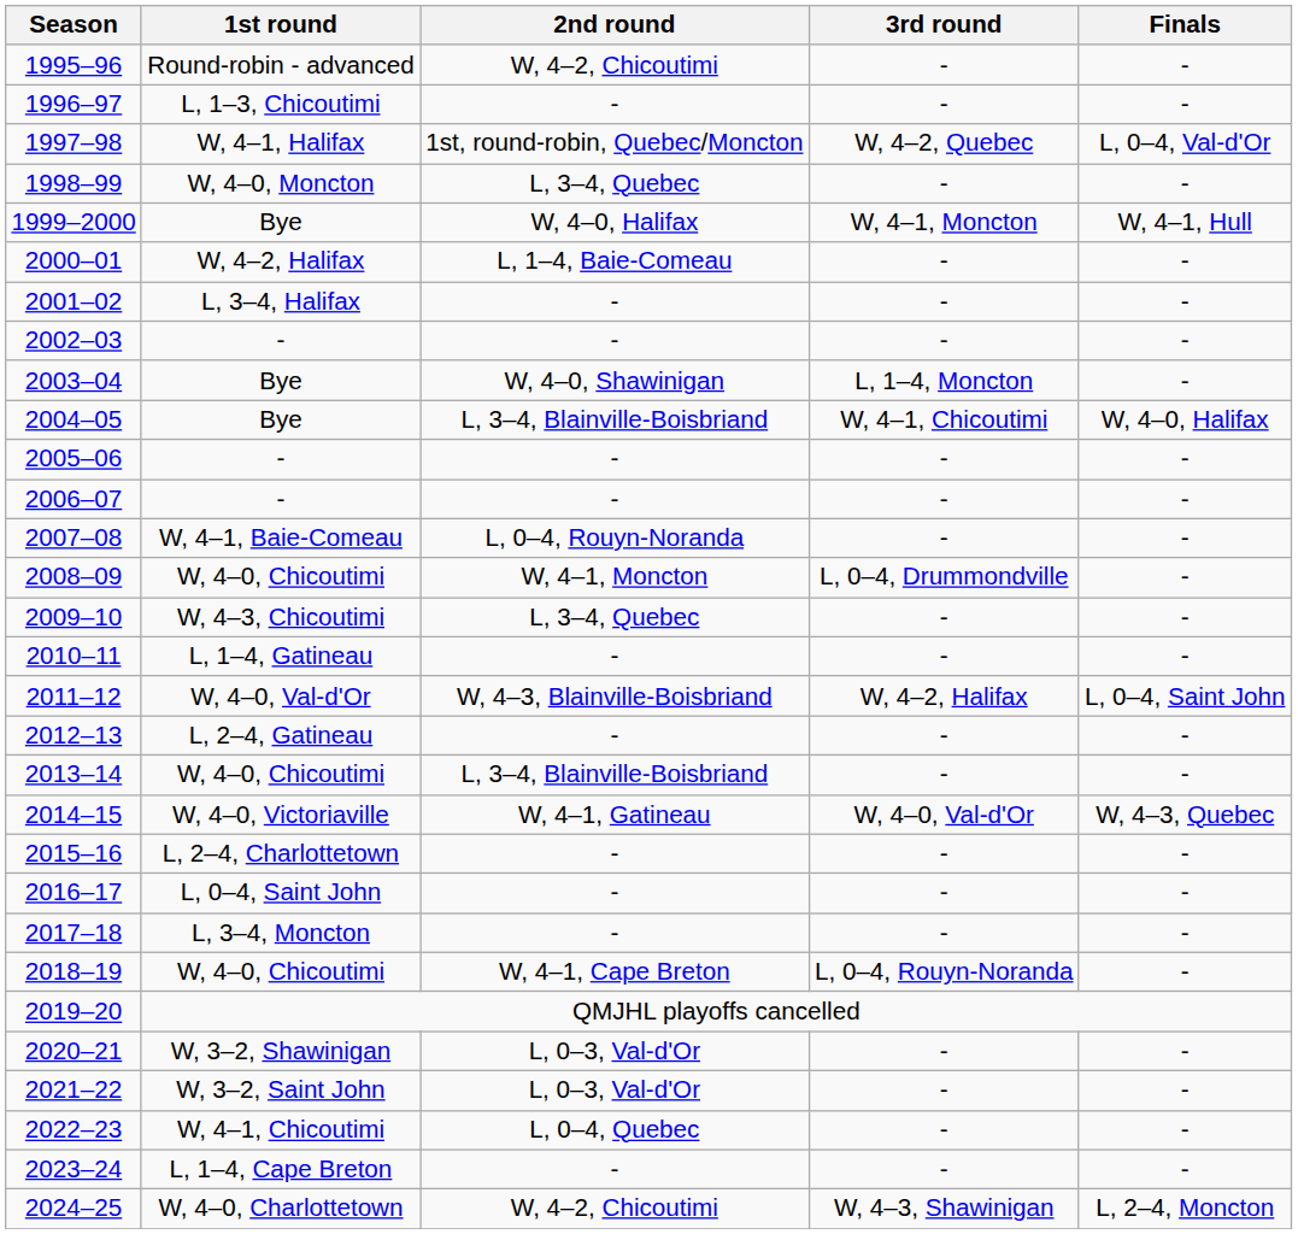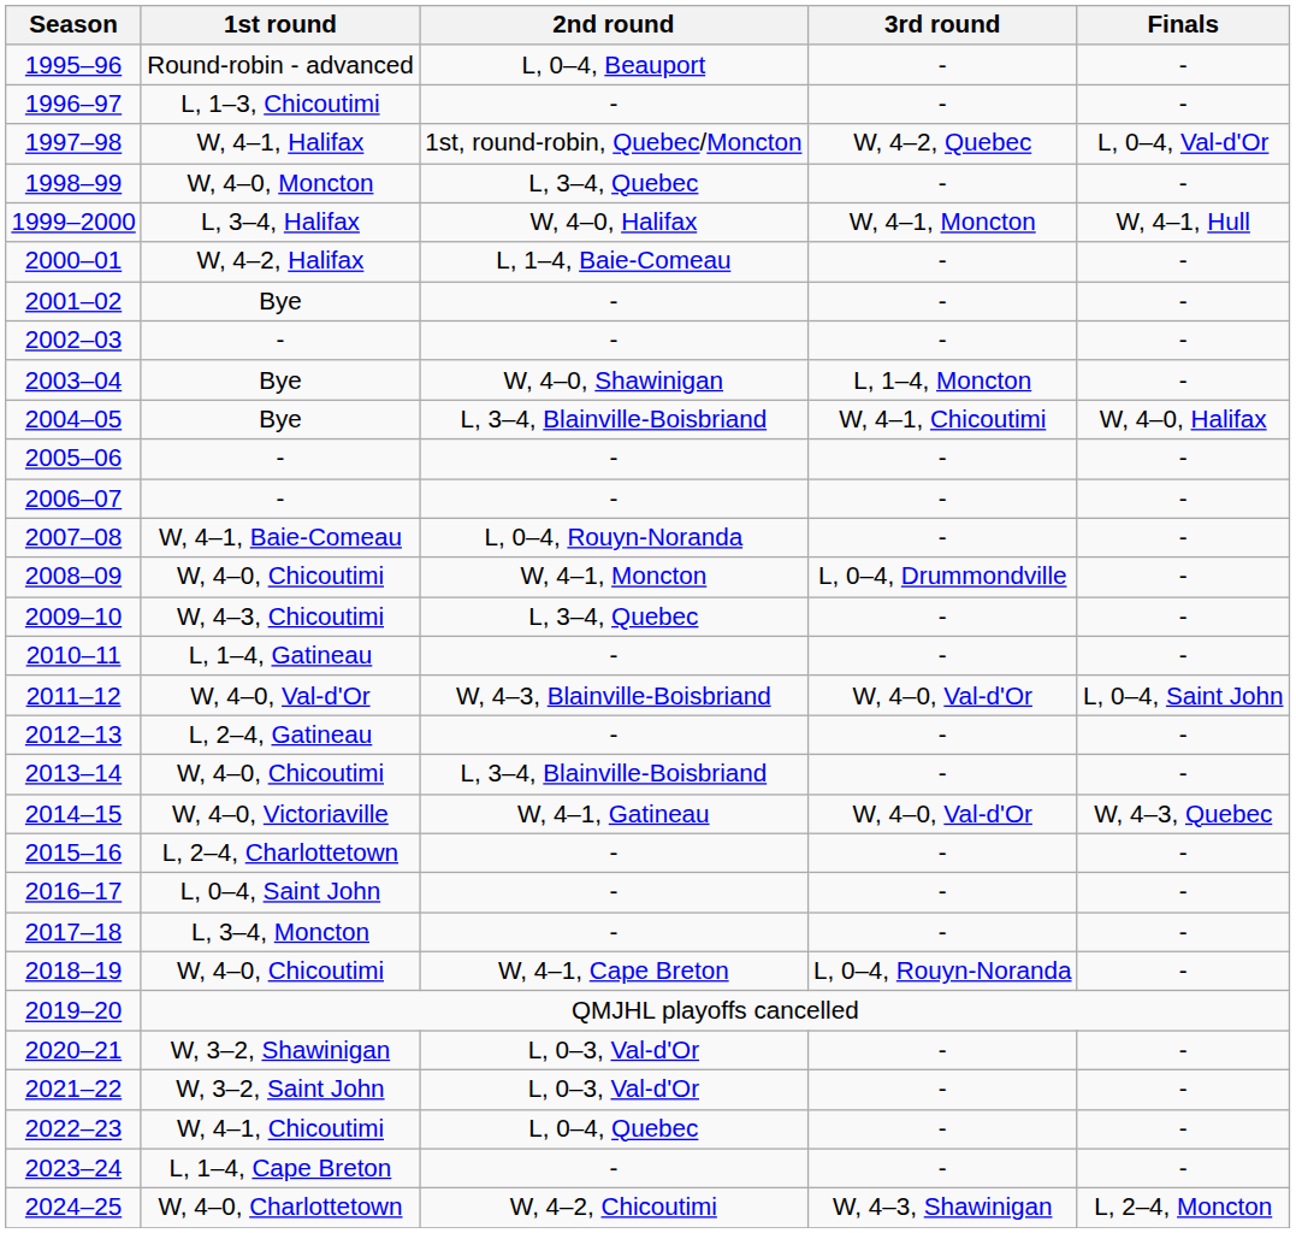 <table class="wikitable" style="text-align:center">
 <tr>
 <th>Season</th>
 <th>1st round</th>
 <th>2nd round</th>
 <th>3rd round</th>
 <th>Finals</th>
 </tr>
 <tr>
 <td><a href='#'>1995–96</a></td>
 <td>Round-robin - advanced</td>
-<td>W, 4–2, <a href='#'>Chicoutimi</a></td>
+<td>L, 0–4, <a href='#'>Beauport</a></td>
 <td>-</td>
 <td>-</td>
 </tr>
 <tr>
 <td><a href='#'>1996–97</a></td>
 <td>L, 1–3, <a href='#'>Chicoutimi</a></td>
 <td>-</td>
 <td>-</td>
 <td>-</td>
 </tr>
 <tr>
 <td><a href='#'>1997–98</a></td>
 <td>W, 4–1, <a href='#'>Halifax</a></td>
 <td>1st, round-robin, <a href='#'>Quebec</a>/<a href='#'>Moncton</a></td>
 <td>W, 4–2, <a href='#'>Quebec</a></td>
 <td>L, 0–4, <a href='#'>Val-d'Or</a></td>
 </tr>
 <tr>
 <td><a href='#'>1998–99</a></td>
 <td>W, 4–0, <a href='#'>Moncton</a></td>
 <td>L, 3–4, <a href='#'>Quebec</a></td>
 <td>-</td>
 <td>-</td>
 </tr>
 <tr>
 <td><a href='#'>1999–2000</a></td>
-<td>Bye</td>
+<td>L, 3–4, <a href='#'>Halifax</a></td>
 <td>W, 4–0, <a href='#'>Halifax</a></td>
 <td>W, 4–1, <a href='#'>Moncton</a></td>
 <td>W, 4–1, <a href='#'>Hull</a></td>
 </tr>
 <tr>
 <td><a href='#'>2000–01</a></td>
 <td>W, 4–2, <a href='#'>Halifax</a></td>
 <td>L, 1–4, <a href='#'>Baie-Comeau</a></td>
 <td>-</td>
 <td>-</td>
 </tr>
 <tr>
 <td><a href='#'>2001–02</a></td>
-<td>L, 3–4, <a href='#'>Halifax</a></td>
+<td>Bye</td>
 <td>-</td>
 <td>-</td>
 <td>-</td>
 </tr>
 <tr>
 <td><a href='#'>2002–03</a></td>
 <td>-</td>
 <td>-</td>
 <td>-</td>
 <td>-</td>
 </tr>
 <tr>
 <td><a href='#'>2003–04</a></td>
 <td>Bye</td>
 <td>W, 4–0, <a href='#'>Shawinigan</a></td>
 <td>L, 1–4, <a href='#'>Moncton</a></td>
 <td>-</td>
 </tr>
 <tr>
 <td><a href='#'>2004–05</a></td>
 <td>Bye</td>
 <td>L, 3–4, <a href='#'>Blainville-Boisbriand</a></td>
 <td>W, 4–1, <a href='#'>Chicoutimi</a></td>
 <td>W, 4–0, <a href='#'>Halifax</a></td>
 </tr>
 <tr>
 <td><a href='#'>2005–06</a></td>
 <td>-</td>
 <td>-</td>
 <td>-</td>
 <td>-</td>
 </tr>
 <tr>
 <td><a href='#'>2006–07</a></td>
 <td>-</td>
 <td>-</td>
 <td>-</td>
 <td>-</td>
 </tr>
 <tr>
 <td><a href='#'>2007–08</a></td>
 <td>W, 4–1, <a href='#'>Baie-Comeau</a></td>
 <td>L, 0–4, <a href='#'>Rouyn-Noranda</a></td>
 <td>-</td>
 <td>-</td>
 </tr>
 <tr>
 <td><a href='#'>2008–09</a></td>
 <td>W, 4–0, <a href='#'>Chicoutimi</a></td>
 <td>W, 4–1, <a href='#'>Moncton</a></td>
 <td>L, 0–4, <a href='#'>Drummondville</a></td>
 <td>-</td>
 </tr>
 <tr>
 <td><a href='#'>2009–10</a></td>
 <td>W, 4–3, <a href='#'>Chicoutimi</a></td>
 <td>L, 3–4, <a href='#'>Quebec</a></td>
 <td>-</td>
 <td>-</td>
 </tr>
 <tr>
 <td><a href='#'>2010–11</a></td>
 <td>L, 1–4, <a href='#'>Gatineau</a></td>
 <td>-</td>
 <td>-</td>
 <td>-</td>
 </tr>
 <tr>
 <td><a href='#'>2011–12</a></td>
 <td>W, 4–0, <a href='#'>Val-d'Or</a></td>
 <td>W, 4–3, <a href='#'>Blainville-Boisbriand</a></td>
-<td>W, 4–2, <a href='#'>Halifax</a></td>
+<td>W, 4–0, <a href='#'>Val-d'Or</a></td>
 <td>L, 0–4, <a href='#'>Saint John</a></td>
 </tr>
 <tr>
 <td><a href='#'>2012–13</a></td>
 <td>L, 2–4, <a href='#'>Gatineau</a></td>
 <td>-</td>
 <td>-</td>
 <td>-</td>
 </tr>
 <tr>
 <td><a href='#'>2013–14</a></td>
 <td>W, 4–0, <a href='#'>Chicoutimi</a></td>
 <td>L, 3–4, <a href='#'>Blainville-Boisbriand</a></td>
 <td>-</td>
 <td>-</td>
 </tr>
 <tr>
 <td><a href='#'>2014–15</a></td>
 <td>W, 4–0, <a href='#'>Victoriaville</a></td>
 <td>W, 4–1, <a href='#'>Gatineau</a></td>
 <td>W, 4–0, <a href='#'>Val-d'Or</a></td>
 <td>W, 4–3, <a href='#'>Quebec</a></td>
 </tr>
 <tr>
 <td><a href='#'>2015–16</a></td>
 <td>L, 2–4, <a href='#'>Charlottetown</a></td>
 <td>-</td>
 <td>-</td>
 <td>-</td>
 </tr>
 <tr>
 <td><a href='#'>2016–17</a></td>
 <td>L, 0–4, <a href='#'>Saint John</a></td>
 <td>-</td>
 <td>-</td>
 <td>-</td>
 </tr>
 <tr>
 <td><a href='#'>2017–18</a></td>
 <td>L, 3–4, <a href='#'>Moncton</a></td>
 <td>-</td>
 <td>-</td>
 <td>-</td>
 </tr>
 <tr>
 <td><a href='#'>2018–19</a></td>
 <td>W, 4–0, <a href='#'>Chicoutimi</a></td>
 <td>W, 4–1, <a href='#'>Cape Breton</a></td>
 <td>L, 0–4, <a href='#'>Rouyn-Noranda</a></td>
 <td>-</td>
 </tr>
 <tr>
 <td><a href='#'>2019–20</a></td>
 <td colspan="4">QMJHL playoffs cancelled</td>
 </tr>
 <tr>
 <td><a href='#'>2020–21</a></td>
 <td>W, 3–2, <a href='#'>Shawinigan</a></td>
 <td>L, 0–3, <a href='#'>Val-d'Or</a></td>
 <td>-</td>
 <td>-</td>
 </tr>
 <tr>
 <td><a href='#'>2021–22</a></td>
 <td>W, 3–2, <a href='#'>Saint John</a></td>
 <td>L, 0–3, <a href='#'>Val-d'Or</a></td>
 <td>-</td>
 <td>-</td>
 </tr>
 <tr>
 <td><a href='#'>2022–23</a></td>
 <td>W, 4–1, <a href='#'>Chicoutimi</a></td>
 <td>L, 0–4, <a href='#'>Quebec</a></td>
 <td>-</td>
 <td>-</td>
 </tr>
 <tr>
 <td><a href='#'>2023–24</a></td>
 <td>L, 1–4, <a href='#'>Cape Breton</a></td>
 <td>-</td>
 <td>-</td>
 <td>-</td>
 </tr>
 <tr>
 <td><a href='#'>2024–25</a></td>
 <td>W, 4–0, <a href='#'>Charlottetown</a></td>
 <td>W, 4–2, <a href='#'>Chicoutimi</a></td>
 <td>W, 4–3, <a href='#'>Shawinigan</a></td>
 <td>L, 2–4, <a href='#'>Moncton</a></td>
 </tr>
 </table>
